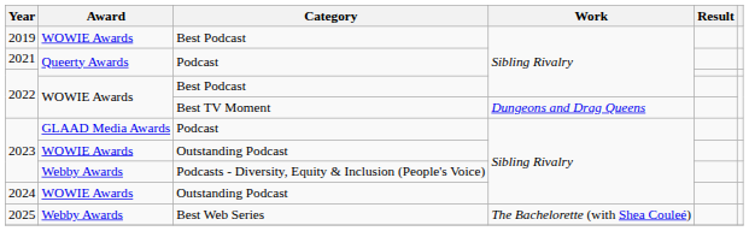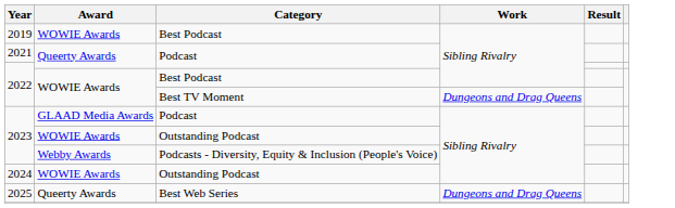 <table class="wikitable">
 <tr>
 <th>Year</th>
 <th>Award</th>
 <th>Category</th>
 <th>Work</th>
 <th>Result</th>
 <th></th>
 </tr>
 <tr>
 <td>2019</td>
 <td><a href='#'>WOWIE Awards</a></td>
 <td>Best Podcast</td>
 <td rowspan="4"><em>Sibling Rivalry</em></td>
 <td></td>
 </tr>
 <tr>
 <td>2021</td>
 <td rowspan="2"><a href='#'>Queerty Awards</a></td>
 <td rowspan="2">Podcast</td>
 <td></td>
 <td></td>
 </tr>
 <tr>
 <td rowspan="3">2022</td>
 <td></td>
 <td></td>
 </tr>
 <tr>
 <td rowspan="2">WOWIE Awards</td>
 <td>Best Podcast</td>
 <td></td>
 <td rowspan="2"></td>
 </tr>
 <tr>
 <td>Best TV Moment</td>
 <td><em><a href='#'>Dungeons and Drag Queens</a></em></td>
 <td></td>
 </tr>
 <tr>
 <td rowspan="3">2023</td>
 <td><a href='#'>GLAAD Media Awards</a></td>
 <td>Podcast</td>
 <td rowspan="4"><em>Sibling Rivalry</em></td>
 <td></td>
 <td></td>
 </tr>
 <tr>
 <td><a href='#'>WOWIE Awards</a></td>
 <td>Outstanding Podcast</td>
 <td></td>
 <td></td>
 </tr>
 <tr>
 <td><a href='#'>Webby Awards</a></td>
 <td>Podcasts - Diversity, Equity & Inclusion (People's Voice)</td>
 <td></td>
 <td></td>
 </tr>
 <tr>
 <td>2024</td>
 <td><a href='#'>WOWIE Awards</a></td>
 <td>Outstanding Podcast</td>
 <td></td>
 <td></td>
 </tr>
 <tr>
 <td>2025</td>
-<td><a href='#'>Webby Awards</a></td>
+<td>Queerty Awards</td>
 <td>Best Web Series</td>
-<td><em>The Bachelorette</em> (with <a href='#'>Shea Couleé</a>)</td>
+<td><em><a href='#'>Dungeons and Drag Queens</a></em></td>
 <td></td>
 <td></td>
 </tr>
 <tr>
 </tr>
 </table>
